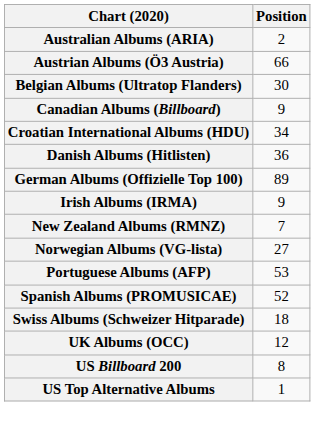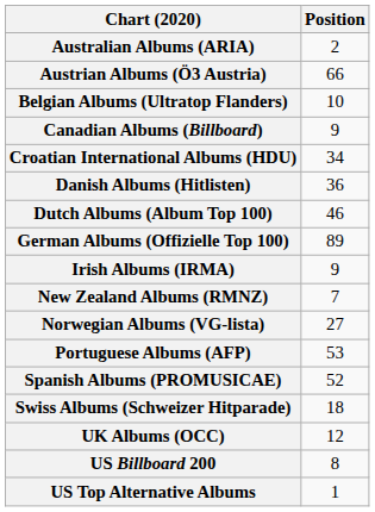 <table class="wikitable sortable plainrowheaders" style="text-align:center">
 <tr>
 <th scope="col">Chart (2020)</th>
 <th scope="col">Position</th>
 </tr>
 <tr>
 <th scope="row">Australian Albums (ARIA)</th>
 <td>2</td>
 </tr>
 <tr>
 <th scope="row">Austrian Albums (Ö3 Austria)</th>
 <td>66</td>
 </tr>
 <tr>
 <th scope="row">Belgian Albums (Ultratop Flanders)</th>
-<td>30</td>
+<td>10</td>
 </tr>
 <tr>
 <th scope="row">Canadian Albums (<em>Billboard</em>)</th>
 <td>9</td>
 </tr>
 <tr>
 <th scope="row">Croatian International Albums (HDU)</th>
 <td>34</td>
 </tr>
 <tr>
 <th scope="row">Danish Albums (Hitlisten)</th>
 <td>36</td>
+</tr>
+<tr>
+<th scope="row">Dutch Albums (Album Top 100)</th>
+<td>46</td>
 </tr>
 <tr>
 <th scope="row">German Albums (Offizielle Top 100)</th>
 <td>89</td>
 </tr>
 <tr>
 <th scope="row">Irish Albums (IRMA)</th>
 <td>9</td>
 </tr>
 <tr>
 <th scope="row">New Zealand Albums (RMNZ)</th>
 <td>7</td>
 </tr>
 <tr>
 <th scope="row">Norwegian Albums (VG-lista)</th>
 <td>27</td>
 </tr>
 <tr>
 <th scope="row">Portuguese Albums (AFP)</th>
 <td>53</td>
 </tr>
 <tr>
 <th scope="row">Spanish Albums (PROMUSICAE)</th>
 <td>52</td>
 </tr>
 <tr>
 <th scope="row">Swiss Albums (Schweizer Hitparade)</th>
 <td>18</td>
 </tr>
 <tr>
 <th scope="row">UK Albums (OCC)</th>
 <td>12</td>
 </tr>
 <tr>
 <th scope="row">US <em>Billboard</em> 200</th>
 <td>8</td>
 </tr>
 <tr>
 <th scope="row">US Top Alternative Albums</th>
 <td>1</td>
 </tr>
 </table>
